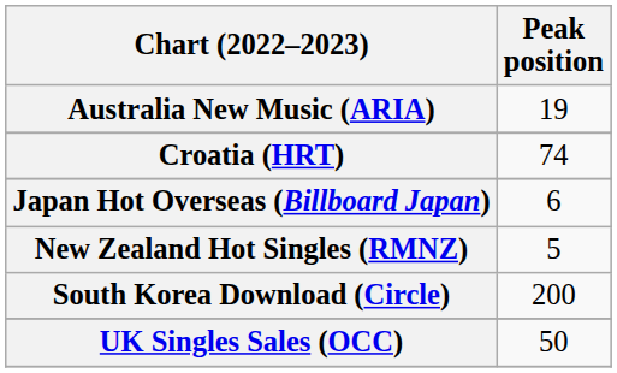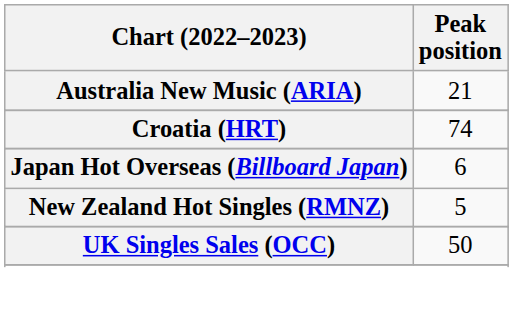 <table class="wikitable sortable plainrowheaders" style="text-align:center">
 <tr>
 <th scope="col">Chart (2022–2023)</th>
 <th scope="col">Peak<br>position</th>
 </tr>
 <tr>
 <th scope="row">Australia New Music (<a href='#'>ARIA</a>)</th>
-<td>19</td>
+<td>21</td>
 </tr>
 <tr>
 </tr>
 <tr>
 </tr>
 <tr>
 <th scope="row">Croatia (<a href='#'>HRT</a>)</th>
 <td>74</td>
 </tr>
 <tr>
 </tr>
 <tr>
 </tr>
 <tr>
 </tr>
 <tr>
 </tr>
 <tr>
 <th scope="row">Japan Hot Overseas (<em><a href='#'>Billboard Japan</a></em>)</th>
 <td>6</td>
 </tr>
 <tr>
 <th scope="row">New Zealand Hot Singles (<a href='#'>RMNZ</a>)</th>
 <td>5</td>
 </tr>
 <tr>
-<th scope="row">South Korea Download (<a href='#'>Circle</a>)</th>
-<td>200</td>
-</tr>
-<tr>
 </tr>
 <tr>
 <th scope="row"><a href='#'>UK Singles Sales</a> (<a href='#'>OCC</a>)</th>
 <td>50</td>
 </tr>
 <tr>
 </tr>
 <tr>
 </tr>
 </table>
